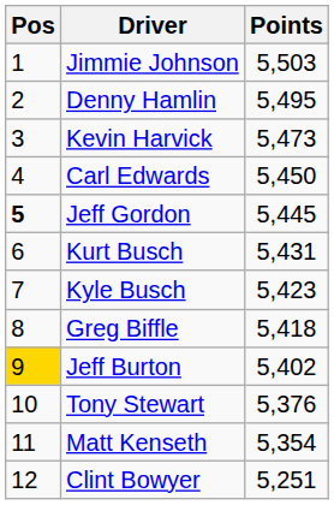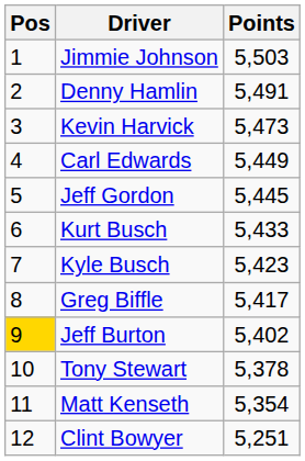 <table class="sortable wikitable " style="font-size: 95%;">
 <tr>
 <th>Pos</th>
 <th>Driver</th>
 <th>Points</th>
 </tr>
 <tr>
 <td>1</td>
 <td><a href='#'>Jimmie Johnson</a></td>
 <td style="text-align:center;">5,503</td>
 </tr>
 <tr>
 <td>2</td>
 <td><a href='#'>Denny Hamlin</a></td>
-<td style="text-align:center;">5,495</td>
+<td style="text-align:center;">5,491</td>
 </tr>
 <tr>
 <td>3</td>
 <td><a href='#'>Kevin Harvick</a></td>
 <td style="text-align:center;">5,473</td>
 </tr>
 <tr>
 <td>4</td>
 <td><a href='#'>Carl Edwards</a></td>
-<td style="text-align:center;">5,450</td>
+<td style="text-align:center;">5,449</td>
 </tr>
 <tr>
-<td><strong>5</strong></td>
+<td>5</td>
 <td><a href='#'>Jeff Gordon</a></td>
 <td style="text-align:center;">5,445</td>
 </tr>
 <tr>
 <td>6</td>
 <td><a href='#'>Kurt Busch</a></td>
-<td style="text-align:center;">5,431</td>
+<td style="text-align:center;">5,433</td>
 </tr>
 <tr>
 <td>7</td>
 <td><a href='#'>Kyle Busch</a></td>
 <td style="text-align:center;">5,423</td>
 </tr>
 <tr>
 <td>8</td>
 <td><a href='#'>Greg Biffle</a></td>
-<td style="text-align:center;">5,418</td>
+<td style="text-align:center;">5,417</td>
 </tr>
 <tr>
 <td style="background: gold;">9</td>
 <td><a href='#'>Jeff Burton</a></td>
 <td style="text-align:center;">5,402</td>
 </tr>
 <tr>
 <td>10</td>
 <td><a href='#'>Tony Stewart</a></td>
-<td style="text-align:center;">5,376</td>
+<td style="text-align:center;">5,378</td>
 </tr>
 <tr>
 <td>11</td>
 <td><a href='#'>Matt Kenseth</a></td>
 <td style="text-align:center;">5,354</td>
 </tr>
 <tr>
 <td>12</td>
 <td><a href='#'>Clint Bowyer</a></td>
 <td style="text-align:center;">5,251</td>
 </tr>
 </table>
